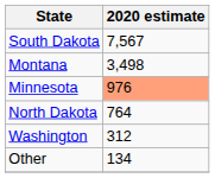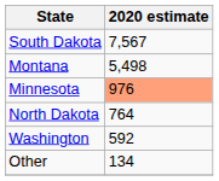 <table class="wikitable sortable floatright">
 <tr>
 <th data-sort-type="text">State</th>
 <th data-sort-type="number">2020 estimate</th>
 </tr>
 <tr>
 <td style="text-align: left;"><a href='#'>South Dakota</a></td>
 <td>7,567</td>
 </tr>
 <tr>
 <td style="text-align: left;"><a href='#'>Montana</a></td>
-<td>3,498</td>
+<td>5,498</td>
 </tr>
 <tr>
 <td style="text-align: left;"><a href='#'>Minnesota</a></td>
 <td style="background: lightsalmon;">976</td>
 </tr>
 <tr>
 <td style="text-align: left;"><a href='#'>North Dakota</a></td>
 <td>764</td>
 </tr>
 <tr>
 <td style="text-align: left;"><a href='#'>Washington</a></td>
-<td>312</td>
+<td>592</td>
 </tr>
 <tr>
 <td style="text-align: left;">Other</td>
 <td>134</td>
 </tr>
 <tr>
 </tr>
 </table>
